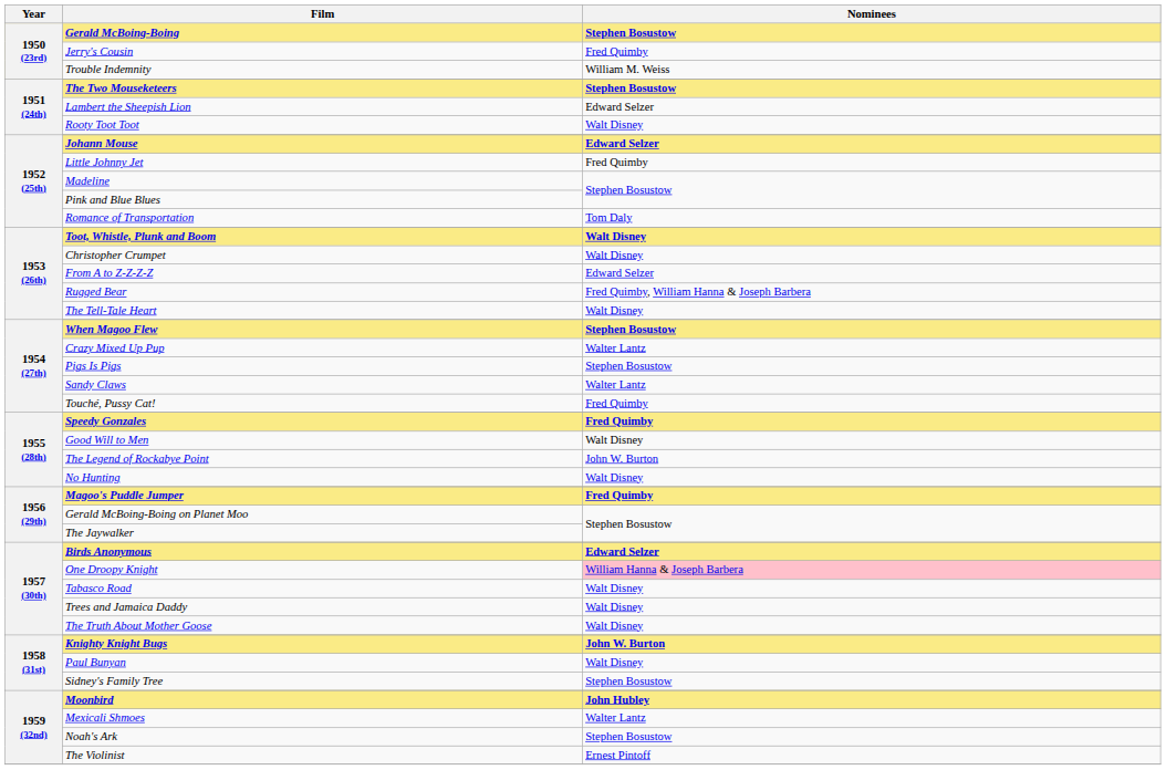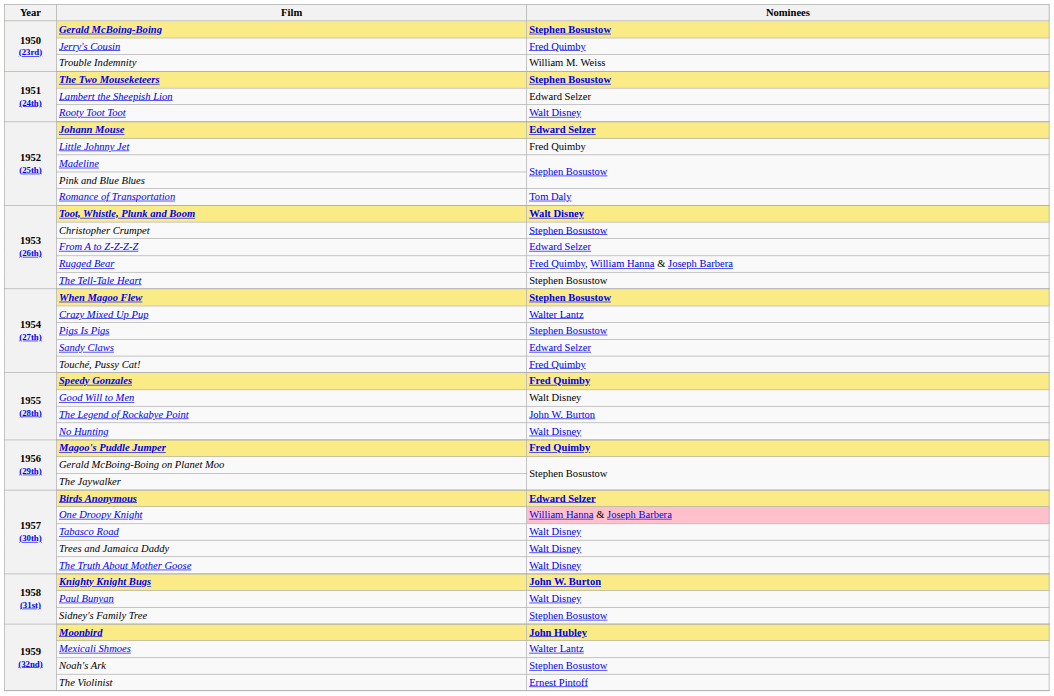 <table class="wikitable sortable" style="width:100%">
 <tr bgcolor="#bebebe">
 <th width="5%">Year</th>
 <th width="45%">Film</th>
 <th width="50%">Nominees</th>
 </tr>
 <tr style="background:#FAEB86">
 <th rowspan="3">1950<br><small><a href='#'>(23rd)</a></small></th>
 <td><strong><em><a href='#'>Gerald McBoing-Boing</a></em></strong></td>
 <td><strong><a href='#'>Stephen Bosustow</a></strong></td>
 </tr>
 <tr>
 <td><em><a href='#'>Jerry's Cousin</a></em></td>
 <td><a href='#'>Fred Quimby</a></td>
 </tr>
 <tr>
 <td><em>Trouble Indemnity</em></td>
 <td>William M. Weiss</td>
 </tr>
 <tr>
 <th rowspan="4" style="text-align:center">1951<br><small><a href='#'>(24th)</a></small></th>
 </tr>
 <tr style="background:#FAEB86">
 <td><strong><em><a href='#'>The Two Mouseketeers</a></em></strong></td>
 <td><strong><a href='#'>Stephen Bosustow</a></strong></td>
 </tr>
 <tr>
 <td><em><a href='#'>Lambert the Sheepish Lion</a></em></td>
 <td>Edward Selzer</td>
 </tr>
 <tr>
 <td><em><a href='#'>Rooty Toot Toot</a></em></td>
 <td><a href='#'>Walt Disney</a></td>
 </tr>
 <tr>
 <th rowspan="6" style="text-align:center">1952<br><small><a href='#'>(25th)</a></small></th>
 </tr>
 <tr style="background:#FAEB86">
 <td><strong><em><a href='#'>Johann Mouse</a></em></strong></td>
 <td><strong><a href='#'>Edward Selzer</a></strong></td>
 </tr>
 <tr>
 <td><em><a href='#'>Little Johnny Jet</a></em></td>
 <td>Fred Quimby</td>
 </tr>
 <tr>
 <td><em><a href='#'>Madeline</a></em></td>
 <td rowspan="2"><a href='#'>Stephen Bosustow</a></td>
 </tr>
 <tr>
 <td><em>Pink and Blue Blues</em></td>
 </tr>
 <tr>
 <td><em><a href='#'>Romance of Transportation</a></em></td>
 <td><a href='#'>Tom Daly</a></td>
 </tr>
 <tr>
 <th rowspan="6" style="text-align:center">1953<br><small><a href='#'>(26th)</a></small></th>
 </tr>
 <tr style="background:#FAEB86">
 <td><strong><em><a href='#'>Toot, Whistle, Plunk and Boom</a></em></strong></td>
 <td><strong><a href='#'>Walt Disney</a></strong></td>
 </tr>
 <tr>
 <td><em>Christopher Crumpet</em></td>
-<td><a href='#'>Walt Disney</a></td>
+<td><a href='#'>Stephen Bosustow</a></td>
 </tr>
 <tr>
 <td><em><a href='#'>From A to Z-Z-Z-Z</a></em></td>
 <td><a href='#'>Edward Selzer</a></td>
 </tr>
 <tr>
 <td><em><a href='#'>Rugged Bear</a></em></td>
 <td><a href='#'>Fred Quimby</a>, <a href='#'>William Hanna</a> & <a href='#'>Joseph Barbera</a></td>
 </tr>
 <tr>
 <td><em><a href='#'>The Tell-Tale Heart</a></em></td>
-<td><a href='#'>Walt Disney</a></td>
+<td>Stephen Bosustow</td>
 </tr>
 <tr>
 <th rowspan="6" style="text-align:center">1954<br><small><a href='#'>(27th)</a></small></th>
 </tr>
 <tr style="background:#FAEB86">
 <td><strong><em><a href='#'>When Magoo Flew</a></em></strong></td>
 <td><strong><a href='#'>Stephen Bosustow</a></strong></td>
 </tr>
 <tr>
 <td><em><a href='#'>Crazy Mixed Up Pup</a></em></td>
 <td><a href='#'>Walter Lantz</a></td>
 </tr>
 <tr>
 <td><em><a href='#'>Pigs Is Pigs</a></em></td>
 <td><a href='#'>Stephen Bosustow</a></td>
 </tr>
 <tr>
 <td><em><a href='#'>Sandy Claws</a></em></td>
-<td><a href='#'>Walter Lantz</a></td>
+<td><a href='#'>Edward Selzer</a></td>
 </tr>
 <tr>
 <td><em>Touché, Pussy Cat!</em></td>
 <td><a href='#'>Fred Quimby</a></td>
 </tr>
 <tr>
 <th rowspan="5" style="text-align:center">1955<br><small><a href='#'>(28th)</a></small></th>
 </tr>
 <tr style="background:#FAEB86">
 <td><strong><em><a href='#'>Speedy Gonzales</a></em></strong></td>
 <td><strong><a href='#'>Fred Quimby</a></strong></td>
 </tr>
 <tr>
 <td><em><a href='#'>Good Will to Men</a></em></td>
 <td>Walt Disney</td>
 </tr>
 <tr>
 <td><em><a href='#'>The Legend of Rockabye Point</a></em></td>
 <td><a href='#'>John W. Burton</a></td>
 </tr>
 <tr>
 <td><em><a href='#'>No Hunting</a></em></td>
 <td><a href='#'>Walt Disney</a></td>
 </tr>
 <tr>
 <th rowspan="4" style="text-align:center">1956<br><small><a href='#'>(29th)</a></small></th>
 </tr>
 <tr style="background:#FAEB86">
 <td><strong><em><a href='#'>Magoo's Puddle Jumper</a></em></strong></td>
 <td><strong><a href='#'>Fred Quimby</a></strong></td>
 </tr>
 <tr>
 <td><em>Gerald McBoing-Boing on Planet Moo</em></td>
 <td rowspan="2">Stephen Bosustow</td>
 </tr>
 <tr>
 <td><em>The Jaywalker</em></td>
 </tr>
 <tr>
 <th rowspan="6" style="text-align:center">1957<br><small><a href='#'>(30th)</a></small></th>
 </tr>
 <tr style="background:#FAEB86">
 <td><strong><em><a href='#'>Birds Anonymous</a></em></strong></td>
 <td><strong><a href='#'>Edward Selzer</a></strong></td>
 </tr>
 <tr>
 <td><em><a href='#'>One Droopy Knight</a></em></td>
 <td style="background: pink;"><a href='#'>William Hanna</a> & <a href='#'>Joseph Barbera</a></td>
 </tr>
 <tr>
 <td><em><a href='#'>Tabasco Road</a></em></td>
 <td><a href='#'>Walt Disney</a></td>
 </tr>
 <tr>
 <td><em>Trees and Jamaica Daddy</em></td>
 <td><a href='#'>Walt Disney</a></td>
 </tr>
 <tr>
 <td><em><a href='#'>The Truth About Mother Goose</a></em></td>
 <td><a href='#'>Walt Disney</a></td>
 </tr>
 <tr>
 <th rowspan="4" style="text-align:center">1958<br><small><a href='#'>(31st)</a></small></th>
 </tr>
 <tr style="background:#FAEB86">
 <td><strong><em><a href='#'>Knighty Knight Bugs</a></em></strong></td>
 <td><strong><a href='#'>John W. Burton</a></strong></td>
 </tr>
 <tr>
 <td><em><a href='#'>Paul Bunyan</a></em></td>
 <td><a href='#'>Walt Disney</a></td>
 </tr>
 <tr>
 <td><em>Sidney's Family Tree</em></td>
 <td><a href='#'>Stephen Bosustow</a></td>
 </tr>
 <tr>
 <th rowspan="5" style="text-align:center">1959<br><small><a href='#'>(32nd)</a></small></th>
 </tr>
 <tr style="background:#FAEB86">
 <td><strong><em><a href='#'>Moonbird</a></em></strong></td>
 <td><strong><a href='#'>John Hubley</a></strong></td>
 </tr>
 <tr>
 <td><em><a href='#'>Mexicali Shmoes</a></em></td>
 <td><a href='#'>Walter Lantz</a></td>
 </tr>
 <tr>
 <td><em>Noah's Ark</em></td>
 <td><a href='#'>Stephen Bosustow</a></td>
 </tr>
 <tr>
 <td><em>The Violinist</em></td>
 <td><a href='#'>Ernest Pintoff</a></td>
 </tr>
 <tr>
 </tr>
 </table>
